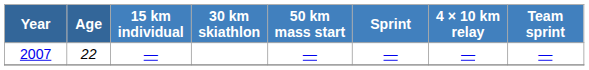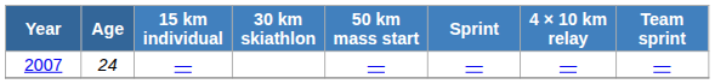 <table class="wikitable" style="font-size:95%; text-align:center; border:grey solid 1px; border-collapse:collapse; background:#ffffff;">
 <tr>
 <th style="background-color:#369; color:white; width:60px;"> Year </th>
 <th style="background-color:#369; color:white; width:40px;"> Age </th>
 <th style="background-color:#4180be; color:white; width:75px;"> 15 km <br> individual </th>
 <th style="background-color:#4180be; color:white; width:75px;"> 30 km <br> skiathlon </th>
 <th style="background-color:#4180be; color:white; width:75px;"> 50 km <br> mass start </th>
 <th style="background-color:#4180be; color:white; width:75px;"> Sprint </th>
 <th style="background-color:#4180be; color:white; width:75px;"> 4 × 10 km <br> relay </th>
 <th style="background-color:#4180be; color:white; width:75px;"> Team <br> sprint </th>
 </tr>
 <tr>
 <td><a href='#'>2007</a></td>
-<td><em>22</em></td>
+<td><em>24</em></td>
 <td><a href='#'>—</a></td>
 <td><a href='#'></a></td>
 <td><a href='#'>—</a></td>
 <td><a href='#'>—</a></td>
 <td><a href='#'>—</a></td>
 <td><a href='#'>—</a></td>
 </tr>
 <tr>
 </tr>
 </table>
